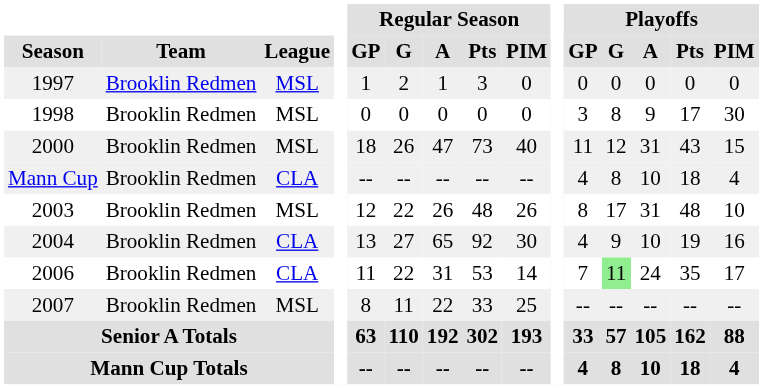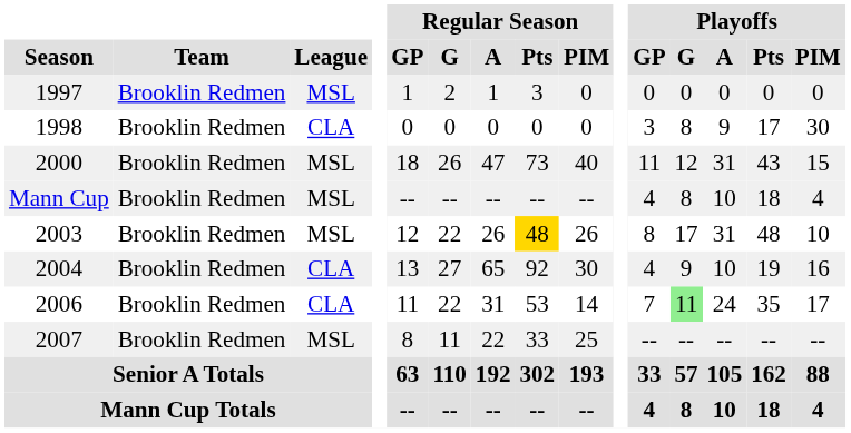 <table BORDER="0" CELLPADDING="3" CELLSPACING="0">
 <tr ALIGN="center" bgcolor="#e0e0e0">
 <th colspan="3" bgcolor="#ffffff"> </th>
 <th rowspan="99" bgcolor="#ffffff"> </th>
 <th colspan="5">Regular Season</th>
 <th rowspan="99" bgcolor="#ffffff"> </th>
 <th colspan="5">Playoffs</th>
 </tr>
 <tr ALIGN="center" bgcolor="#e0e0e0">
 <th>Season</th>
 <th>Team</th>
 <th>League</th>
 <th>GP</th>
 <th>G</th>
 <th>A</th>
 <th>Pts</th>
 <th>PIM</th>
 <th>GP</th>
 <th>G</th>
 <th>A</th>
 <th>Pts</th>
 <th>PIM</th>
 </tr>
 <tr ALIGN="center" bgcolor="#f0f0f0">
 <td>1997</td>
 <td><a href='#'>Brooklin Redmen</a></td>
 <td><a href='#'>MSL</a></td>
 <td>1</td>
 <td>2</td>
 <td>1</td>
 <td>3</td>
 <td>0</td>
 <td>0</td>
 <td>0</td>
 <td>0</td>
 <td>0</td>
 <td>0</td>
 </tr>
 <tr ALIGN="center">
 <td>1998</td>
 <td>Brooklin Redmen</td>
-<td>MSL</td>
+<td><a href='#'>CLA</a></td>
 <td>0</td>
 <td>0</td>
 <td>0</td>
 <td>0</td>
 <td>0</td>
 <td>3</td>
 <td>8</td>
 <td>9</td>
 <td>17</td>
 <td>30</td>
 </tr>
 <tr ALIGN="center" bgcolor="#f0f0f0">
 <td>2000</td>
 <td>Brooklin Redmen</td>
 <td>MSL</td>
 <td>18</td>
 <td>26</td>
 <td>47</td>
 <td>73</td>
 <td>40</td>
 <td>11</td>
 <td>12</td>
 <td>31</td>
 <td>43</td>
 <td>15</td>
 </tr>
 <tr ALIGN="center" bgcolor="#f0f0f0">
 <td><a href='#'>Mann Cup</a></td>
 <td>Brooklin Redmen</td>
-<td><a href='#'>CLA</a></td>
+<td>MSL</td>
 <td>--</td>
 <td>--</td>
 <td>--</td>
 <td>--</td>
 <td>--</td>
 <td>4</td>
 <td>8</td>
 <td>10</td>
 <td>18</td>
 <td>4</td>
 </tr>
 <tr ALIGN="center">
 <td>2003</td>
 <td>Brooklin Redmen</td>
 <td>MSL</td>
 <td>12</td>
 <td>22</td>
 <td>26</td>
-<td>48</td>
+<td style="background: gold;">48</td>
 <td>26</td>
 <td>8</td>
 <td>17</td>
 <td>31</td>
 <td>48</td>
 <td>10</td>
 </tr>
 <tr ALIGN="center" bgcolor="#f0f0f0">
 <td>2004</td>
 <td>Brooklin Redmen</td>
 <td><a href='#'>CLA</a></td>
 <td>13</td>
 <td>27</td>
 <td>65</td>
 <td>92</td>
 <td>30</td>
 <td>4</td>
 <td>9</td>
 <td>10</td>
 <td>19</td>
 <td>16</td>
 </tr>
 <tr ALIGN="center">
 <td>2006</td>
 <td>Brooklin Redmen</td>
 <td><a href='#'>CLA</a></td>
 <td>11</td>
 <td>22</td>
 <td>31</td>
 <td>53</td>
 <td>14</td>
 <td>7</td>
 <td style="background: lightgreen;">11</td>
 <td>24</td>
 <td>35</td>
 <td>17</td>
 </tr>
 <tr ALIGN="center" bgcolor="#f0f0f0">
 <td>2007</td>
 <td>Brooklin Redmen</td>
 <td>MSL</td>
 <td>8</td>
 <td>11</td>
 <td>22</td>
 <td>33</td>
 <td>25</td>
 <td>--</td>
 <td>--</td>
 <td>--</td>
 <td>--</td>
 <td>--</td>
 </tr>
 <tr ALIGN="center" bgcolor="#e0e0e0">
 <th colspan="3">Senior A Totals</th>
 <th>63</th>
 <th>110</th>
 <th>192</th>
 <th>302</th>
 <th>193</th>
 <th>33</th>
 <th>57</th>
 <th>105</th>
 <th>162</th>
 <th>88</th>
 </tr>
 <tr ALIGN="center" bgcolor="#e0e0e0">
 <th colspan="3">Mann Cup Totals</th>
 <th>--</th>
 <th>--</th>
 <th>--</th>
 <th>--</th>
 <th>--</th>
 <th>4</th>
 <th>8</th>
 <th>10</th>
 <th>18</th>
 <th>4</th>
 </tr>
 </table>
